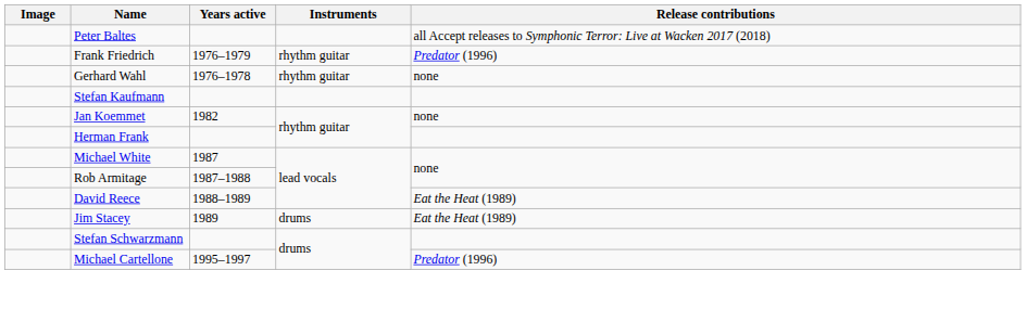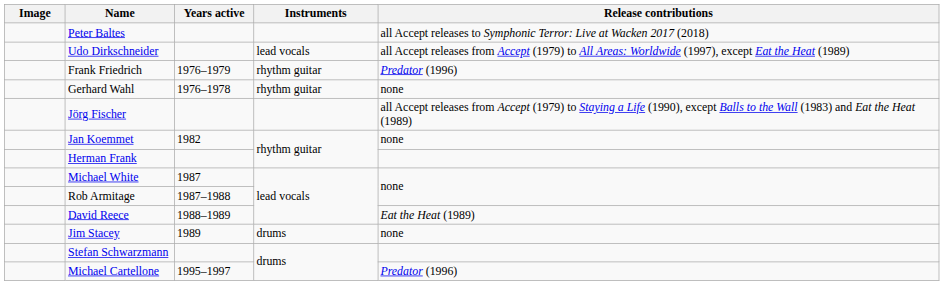 <table class="wikitable" border="1" width=100%>
 <tr>
 <th width="75">Image</th>
 <th width="140">Name</th>
 <th width="100">Years active</th>
 <th width="160">Instruments</th>
 <th>Release contributions</th>
 </tr>
 <tr>
 <td></td>
 <td><a href='#'>Peter Baltes</a></td>
 <td></td>
 <td></td>
 <td>all Accept releases to <em>Symphonic Terror: Live at Wacken 2017</em> (2018)</td>
 </tr>
 <tr>
 <td></td>
+<td><a href='#'>Udo Dirkschneider</a></td>
+<td></td>
+<td>lead vocals</td>
+<td>all Accept releases from <em><a href='#'>Accept</a></em> (1979) to <em><a href='#'>All Areas: Worldwide</a></em> (1997), except <em><a href='#'>Eat the Heat</a></em> (1989)</td>
+</tr>
+<tr>
+<td></td>
 <td>Frank Friedrich</td>
 <td>1976–1979</td>
 <td>rhythm guitar</td>
 <td><em><a href='#'>Predator</a></em> (1996)</td>
 </tr>
 <tr>
 <td></td>
 <td>Gerhard Wahl</td>
 <td>1976–1978</td>
 <td>rhythm guitar</td>
 <td>none</td>
 </tr>
 <tr>
 <td></td>
-<td><a href='#'>Stefan Kaufmann</a></td>
+<td><a href='#'>Jörg Fischer</a></td>
 <td></td>
 <td></td>
-<td></td>
+<td>all Accept releases from <em>Accept</em> (1979) to <em><a href='#'>Staying a Life</a></em> (1990), except <em><a href='#'>Balls to the Wall</a></em> (1983) and <em>Eat the Heat</em> (1989)</td>
 </tr>
 <tr>
 <td></td>
 <td><a href='#'>Jan Koemmet</a></td>
 <td>1982</td>
 <td rowspan="2">rhythm guitar</td>
 <td>none</td>
 </tr>
 <tr>
 <td></td>
 <td><a href='#'>Herman Frank</a></td>
 <td></td>
 <td></td>
 </tr>
 <tr>
 <td></td>
 <td><a href='#'>Michael White</a></td>
 <td>1987</td>
 <td rowspan="3">lead vocals</td>
 <td rowspan="2">none</td>
 </tr>
 <tr>
 <td></td>
 <td>Rob Armitage</td>
 <td>1987–1988</td>
 </tr>
 <tr>
 <td></td>
 <td><a href='#'>David Reece</a></td>
 <td>1988–1989</td>
 <td><em>Eat the Heat</em> (1989)</td>
 </tr>
 <tr>
 <td></td>
 <td><a href='#'>Jim Stacey</a></td>
 <td>1989</td>
 <td>drums</td>
-<td><em>Eat the Heat</em> (1989)</td>
+<td>none</td>
 </tr>
 <tr>
 <td></td>
 <td><a href='#'>Stefan Schwarzmann</a></td>
 <td></td>
 <td rowspan="2">drums</td>
 <td></td>
 </tr>
 <tr>
 <td></td>
 <td><a href='#'>Michael Cartellone</a></td>
 <td>1995–1997</td>
 <td><em><a href='#'>Predator</a></em> (1996)</td>
 </tr>
 </table>
